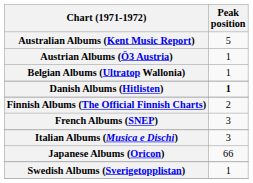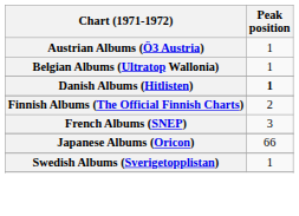 <table class="wikitable sortable plainrowheaders">
 <tr>
 <th>Chart (1971-1972)</th>
 <th>Peak<br>position</th>
-</tr>
-<tr>
-<th scope="row">Australian Albums (<a href='#'>Kent Music Report</a>)</th>
-<td align="center">5</td>
 </tr>
 <tr>
 <th scope="row">Austrian Albums (<a href='#'>Ö3 Austria</a>)</th>
 <td align="center">1</td>
 </tr>
 <tr>
 <th scope="row">Belgian Albums (<a href='#'>Ultratop</a> Wallonia)</th>
 <td align="center">1</td>
 </tr>
 <tr>
 </tr>
 <tr>
 <th scope="row">Danish Albums (<a href='#'>Hitlisten</a>)</th>
 <td align="center"><strong>1</strong></td>
 </tr>
 <tr>
 </tr>
 <tr>
 <th scope="row">Finnish Albums (<a href='#'>The Official Finnish Charts</a>)</th>
 <td align="center">2</td>
 </tr>
 <tr>
 <th scope="row">French Albums (<a href='#'>SNEP</a>)</th>
 <td align="center">3</td>
 </tr>
 <tr>
 </tr>
 <tr>
-<th scope="row">Italian Albums (<em><a href='#'>Musica e Dischi</a></em>)</th>
-<td align="center">3</td>
-</tr>
-<tr>
 <th scope="row">Japanese Albums (<a href='#'>Oricon</a>)</th>
 <td align="center">66</td>
 </tr>
 <tr>
 </tr>
 <tr>
 <th scope="row">Swedish Albums (<a href='#'>Sverigetopplistan</a>)</th>
 <td align="center">1</td>
 </tr>
 <tr>
 </tr>
 <tr>
 </tr>
 </table>
